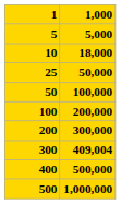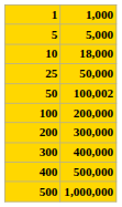 <table class="wikitable" style="background: gold; text-align: right">
 <tr>
 <td width=65px><strong>1</strong></td>
 <td width=65px><strong>1,000</strong></td>
 </tr>
 <tr>
 <td><strong>5</strong></td>
 <td><strong>5,000</strong></td>
 </tr>
 <tr>
 <td><strong>10</strong></td>
 <td><strong>18,000</strong></td>
 </tr>
 <tr>
 <td><strong>25</strong></td>
 <td><strong>50,000</strong></td>
 </tr>
 <tr>
 <td><strong>50</strong></td>
-<td><strong>100,000</strong></td>
+<td><strong>100,002</strong></td>
 </tr>
 <tr>
 <td><strong>100</strong></td>
 <td><strong>200,000</strong></td>
 </tr>
 <tr>
 <td><strong>200</strong></td>
 <td><strong>300,000</strong></td>
 </tr>
 <tr>
 <td><strong>300</strong></td>
-<td><strong>409,004</strong></td>
+<td><strong>400,000</strong></td>
 </tr>
 <tr>
 <td><strong>400</strong></td>
 <td><strong>500,000</strong></td>
 </tr>
 <tr>
 <td><strong>500</strong></td>
 <td><strong>1,000,000</strong></td>
 </tr>
 </table>
